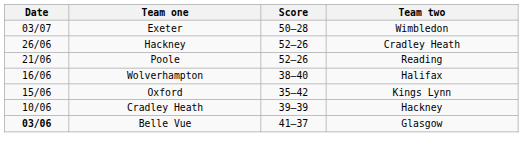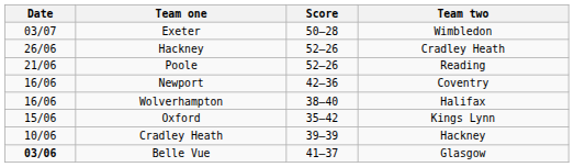 <table class="wikitable" style="text-align: center">
 <tr>
 <th width=80>Date</th>
 <th width=250>Team one</th>
 <th width=80>Score</th>
 <th width=250>Team two</th>
 </tr>
 <tr>
 <td>03/07</td>
 <td>Exeter</td>
 <td>50–28</td>
 <td>Wimbledon</td>
 </tr>
 <tr>
 <td>26/06</td>
 <td>Hackney</td>
 <td>52–26</td>
 <td>Cradley Heath</td>
 </tr>
 <tr>
 <td>21/06</td>
 <td>Poole</td>
 <td>52–26</td>
 <td>Reading</td>
 </tr>
 <tr>
 <td>16/06</td>
+<td>Newport</td>
+<td>42–36</td>
+<td>Coventry</td>
+</tr>
+<tr>
+<td>16/06</td>
 <td>Wolverhampton</td>
 <td>38–40</td>
 <td>Halifax</td>
 </tr>
 <tr>
 <td>15/06</td>
 <td>Oxford</td>
 <td>35–42</td>
 <td>Kings Lynn</td>
 </tr>
 <tr>
 <td>10/06</td>
 <td>Cradley Heath</td>
 <td>39–39</td>
 <td>Hackney</td>
 </tr>
 <tr>
 <td><strong>03/06</strong></td>
 <td>Belle Vue</td>
 <td>41–37</td>
 <td>Glasgow</td>
 </tr>
 </table>
